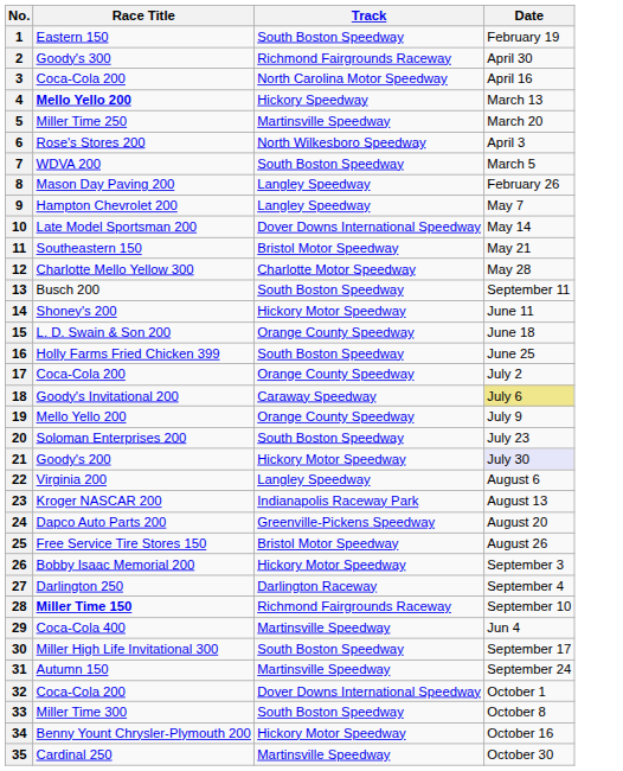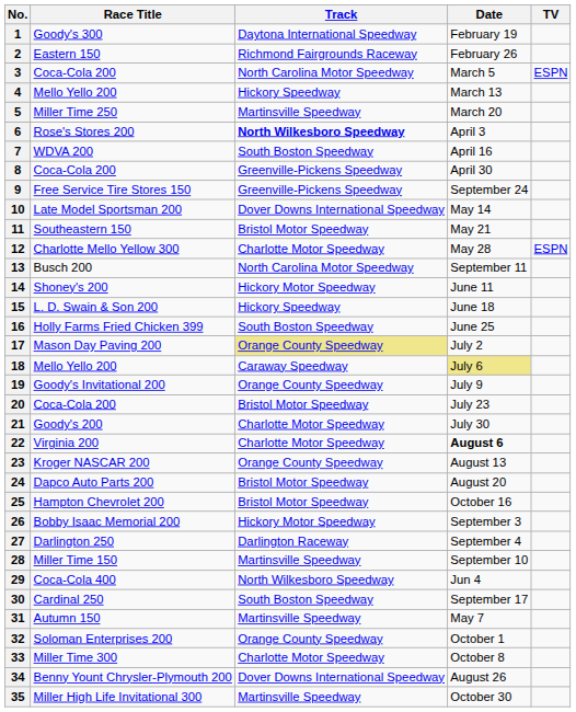 <table class="wikitable" style="font-size:85%;">
 <tr>
 <th>No.</th>
 <th>Race Title</th>
 <th><a href='#'>Track</a></th>
 <th>Date</th>
+<th>TV</th>
 </tr>
 <tr>
 <th>1</th>
-<td><a href='#'>Eastern 150</a></td>
-<td><a href='#'>South Boston Speedway</a></td>
+<td><a href='#'>Goody's 300</a></td>
+<td><a href='#'>Daytona International Speedway</a></td>
 <td>February 19</td>
+<td></td>
 </tr>
 <tr>
 <th>2</th>
-<td><a href='#'>Goody's 300</a></td>
+<td><a href='#'>Eastern 150</a></td>
 <td><a href='#'>Richmond Fairgrounds Raceway</a></td>
-<td>April 30</td>
+<td>February 26</td>
+<td></td>
 </tr>
 <tr>
 <th>3</th>
 <td><a href='#'>Coca-Cola 200</a></td>
 <td><a href='#'>North Carolina Motor Speedway</a></td>
-<td>April 16</td>
+<td>March 5</td>
+<td><a href='#'>ESPN</a></td>
 </tr>
 <tr>
 <th>4</th>
-<td><strong><a href='#'>Mello Yello 200</a></strong></td>
+<td><a href='#'>Mello Yello 200</a></td>
 <td><a href='#'>Hickory Speedway</a></td>
 <td>March 13</td>
+<td></td>
 </tr>
 <tr>
 <th>5</th>
 <td><a href='#'>Miller Time 250</a></td>
 <td><a href='#'>Martinsville Speedway</a></td>
 <td>March 20</td>
+<td></td>
 </tr>
 <tr>
 <th>6</th>
 <td><a href='#'>Rose's Stores 200</a></td>
-<td><a href='#'>North Wilkesboro Speedway</a></td>
+<td><strong><a href='#'>North Wilkesboro Speedway</a></strong></td>
 <td>April 3</td>
+<td></td>
 </tr>
 <tr>
 <th>7</th>
 <td><a href='#'>WDVA 200</a></td>
 <td><a href='#'>South Boston Speedway</a></td>
-<td>March 5</td>
+<td>April 16</td>
+<td></td>
 </tr>
 <tr>
 <th>8</th>
-<td><a href='#'>Mason Day Paving 200</a></td>
-<td><a href='#'>Langley Speedway</a></td>
-<td>February 26</td>
+<td><a href='#'>Coca-Cola 200</a></td>
+<td><a href='#'>Greenville-Pickens Speedway</a></td>
+<td>April 30</td>
+<td></td>
 </tr>
 <tr>
 <th>9</th>
-<td><a href='#'>Hampton Chevrolet 200</a></td>
-<td><a href='#'>Langley Speedway</a></td>
-<td>May 7</td>
+<td><a href='#'>Free Service Tire Stores 150</a></td>
+<td><a href='#'>Greenville-Pickens Speedway</a></td>
+<td>September 24</td>
+<td></td>
 </tr>
 <tr>
 <th>10</th>
 <td><a href='#'>Late Model Sportsman 200</a></td>
 <td><a href='#'>Dover Downs International Speedway</a></td>
 <td>May 14</td>
+<td></td>
 </tr>
 <tr>
 <th>11</th>
 <td><a href='#'>Southeastern 150</a></td>
 <td><a href='#'>Bristol Motor Speedway</a></td>
 <td>May 21</td>
+<td></td>
 </tr>
 <tr>
 <th>12</th>
 <td><a href='#'>Charlotte Mello Yellow 300</a></td>
 <td><a href='#'>Charlotte Motor Speedway</a></td>
 <td>May 28</td>
+<td><a href='#'>ESPN</a></td>
 </tr>
 <tr>
 <th>13</th>
 <td>Busch 200</td>
-<td><a href='#'>South Boston Speedway</a></td>
+<td><a href='#'>North Carolina Motor Speedway</a></td>
 <td>September 11</td>
+<td></td>
 </tr>
 <tr>
 <th>14</th>
 <td><a href='#'>Shoney's 200</a></td>
 <td><a href='#'>Hickory Motor Speedway</a></td>
 <td>June 11</td>
+<td></td>
 </tr>
 <tr>
 <th>15</th>
 <td><a href='#'>L. D. Swain & Son 200</a></td>
-<td><a href='#'>Orange County Speedway</a></td>
+<td><a href='#'>Hickory Speedway</a></td>
 <td>June 18</td>
+<td></td>
 </tr>
 <tr>
 <th>16</th>
 <td><a href='#'>Holly Farms Fried Chicken 399</a></td>
 <td><a href='#'>South Boston Speedway</a></td>
 <td>June 25</td>
+<td></td>
 </tr>
 <tr>
 <th>17</th>
-<td><a href='#'>Coca-Cola 200</a></td>
-<td><a href='#'>Orange County Speedway</a></td>
+<td><a href='#'>Mason Day Paving 200</a></td>
+<td style="background: khaki;"><a href='#'>Orange County Speedway</a></td>
 <td>July 2</td>
+<td></td>
 </tr>
 <tr>
 <th>18</th>
-<td><a href='#'>Goody's Invitational 200</a></td>
+<td><a href='#'>Mello Yello 200</a></td>
 <td><a href='#'>Caraway Speedway</a></td>
 <td style="background: khaki;">July 6</td>
+<td></td>
 </tr>
 <tr>
 <th>19</th>
-<td><a href='#'>Mello Yello 200</a></td>
+<td><a href='#'>Goody's Invitational 200</a></td>
 <td><a href='#'>Orange County Speedway</a></td>
 <td>July 9</td>
+<td></td>
 </tr>
 <tr>
 <th>20</th>
-<td><a href='#'>Soloman Enterprises 200</a></td>
-<td><a href='#'>South Boston Speedway</a></td>
+<td><a href='#'>Coca-Cola 200</a></td>
+<td><a href='#'>Bristol Motor Speedway</a></td>
 <td>July 23</td>
+<td></td>
 </tr>
 <tr>
 <th>21</th>
 <td><a href='#'>Goody's 200</a></td>
-<td><a href='#'>Hickory Motor Speedway</a></td>
-<td style="background: lavender;">July 30</td>
+<td><a href='#'>Charlotte Motor Speedway</a></td>
+<td>July 30</td>
+<td></td>
 </tr>
 <tr>
 <th>22</th>
 <td><a href='#'>Virginia 200</a></td>
-<td><a href='#'>Langley Speedway</a></td>
-<td>August 6</td>
+<td><a href='#'>Charlotte Motor Speedway</a></td>
+<td><strong>August 6</strong></td>
+<td></td>
 </tr>
 <tr>
 <th>23</th>
 <td><a href='#'>Kroger NASCAR 200</a></td>
-<td><a href='#'>Indianapolis Raceway Park</a></td>
+<td><a href='#'>Orange County Speedway</a></td>
 <td>August 13</td>
+<td></td>
 </tr>
 <tr>
 <th>24</th>
 <td><a href='#'>Dapco Auto Parts 200</a></td>
-<td><a href='#'>Greenville-Pickens Speedway</a></td>
+<td><a href='#'>Bristol Motor Speedway</a></td>
 <td>August 20</td>
+<td></td>
 </tr>
 <tr>
 <th>25</th>
-<td><a href='#'>Free Service Tire Stores 150</a></td>
+<td><a href='#'>Hampton Chevrolet 200</a></td>
 <td><a href='#'>Bristol Motor Speedway</a></td>
-<td>August 26</td>
+<td>October 16</td>
+<td></td>
 </tr>
 <tr>
 <th>26</th>
 <td><a href='#'>Bobby Isaac Memorial 200</a></td>
 <td><a href='#'>Hickory Motor Speedway</a></td>
 <td>September 3</td>
+<td></td>
 </tr>
 <tr>
 <th>27</th>
 <td><a href='#'>Darlington 250</a></td>
 <td><a href='#'>Darlington Raceway</a></td>
 <td>September 4</td>
+<td></td>
 </tr>
 <tr>
 <th>28</th>
-<td><strong><a href='#'>Miller Time 150</a></strong></td>
-<td><a href='#'>Richmond Fairgrounds Raceway</a></td>
+<td><a href='#'>Miller Time 150</a></td>
+<td><a href='#'>Martinsville Speedway</a></td>
 <td>September 10</td>
+<td></td>
 </tr>
 <tr>
 <th>29</th>
 <td><a href='#'>Coca-Cola 400</a></td>
-<td><a href='#'>Martinsville Speedway</a></td>
+<td><a href='#'>North Wilkesboro Speedway</a></td>
 <td>Jun 4</td>
+<td></td>
 </tr>
 <tr>
 <th>30</th>
-<td><a href='#'>Miller High Life Invitational 300</a></td>
+<td><a href='#'>Cardinal 250</a></td>
 <td><a href='#'>South Boston Speedway</a></td>
 <td>September 17</td>
+<td></td>
 </tr>
 <tr>
 <th>31</th>
 <td><a href='#'>Autumn 150</a></td>
 <td><a href='#'>Martinsville Speedway</a></td>
-<td>September 24</td>
+<td>May 7</td>
+<td></td>
 </tr>
 <tr>
 <th>32</th>
-<td><a href='#'>Coca-Cola 200</a></td>
-<td><a href='#'>Dover Downs International Speedway</a></td>
+<td><a href='#'>Soloman Enterprises 200</a></td>
+<td><a href='#'>Orange County Speedway</a></td>
 <td>October 1</td>
+<td></td>
 </tr>
 <tr>
 <th>33</th>
 <td><a href='#'>Miller Time 300</a></td>
-<td><a href='#'>South Boston Speedway</a></td>
+<td><a href='#'>Charlotte Motor Speedway</a></td>
 <td>October 8</td>
+<td></td>
 </tr>
 <tr>
 <th>34</th>
 <td><a href='#'>Benny Yount Chrysler-Plymouth 200</a></td>
-<td><a href='#'>Hickory Motor Speedway</a></td>
-<td>October 16</td>
+<td><a href='#'>Dover Downs International Speedway</a></td>
+<td>August 26</td>
+<td></td>
 </tr>
 <tr>
 <th>35</th>
-<td><a href='#'>Cardinal 250</a></td>
+<td><a href='#'>Miller High Life Invitational 300</a></td>
 <td><a href='#'>Martinsville Speedway</a></td>
 <td>October 30</td>
+<td></td>
 </tr>
 </table>
